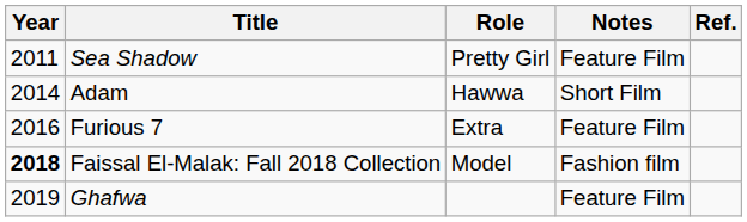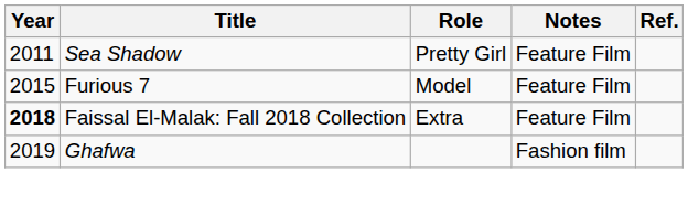 <table class="wikitable">
 <tr>
 <th>Year</th>
 <th>Title</th>
 <th>Role</th>
 <th>Notes</th>
 <th>Ref.</th>
 </tr>
 <tr>
 <td>2011</td>
 <td><em>Sea Shadow</em></td>
 <td>Pretty Girl</td>
 <td>Feature Film</td>
 <td></td>
 </tr>
 <tr>
-<td>2014</td>
-<td>Adam</td>
-<td>Hawwa</td>
-<td>Short Film</td>
-<td></td>
-</tr>
-<tr>
-<td>2016</td>
+<td>2015</td>
 <td>Furious 7</td>
-<td>Extra</td>
+<td>Model</td>
 <td>Feature Film</td>
 <td></td>
 </tr>
 <tr>
 <td><strong>2018</strong></td>
 <td>Faissal El-Malak: Fall 2018 Collection</td>
-<td>Model</td>
-<td>Fashion film</td>
+<td>Extra</td>
+<td>Feature Film</td>
 <td></td>
 </tr>
 <tr>
 <td>2019</td>
 <td><em>Ghafwa</em></td>
 <td></td>
-<td>Feature Film</td>
+<td>Fashion film</td>
 <td></td>
 </tr>
 </table>
